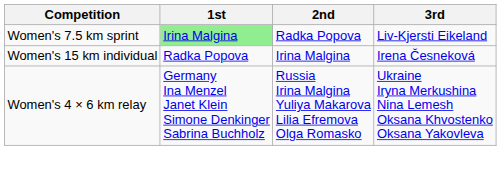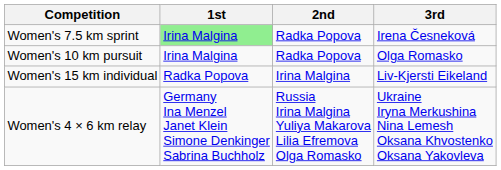 <table class="wikitable">
 <tr>
 <th>Competition</th>
 <th>1st</th>
 <th>2nd</th>
 <th>3rd</th>
 </tr>
 <tr>
 <td>Women's 7.5 km sprint</td>
 <td style="background: lightgreen;"> <a href='#'>Irina Malgina</a></td>
 <td> <a href='#'>Radka Popova</a></td>
-<td> <a href='#'>Liv-Kjersti Eikeland</a></td>
+<td> <a href='#'>Irena Česneková</a></td>
+</tr>
+<tr>
+<td>Women's 10 km pursuit</td>
+<td> <a href='#'>Irina Malgina</a></td>
+<td> <a href='#'>Radka Popova</a></td>
+<td> <a href='#'>Olga Romasko</a></td>
 </tr>
 <tr>
 <td>Women's 15 km individual</td>
 <td> <a href='#'>Radka Popova</a></td>
 <td> <a href='#'>Irina Malgina</a></td>
-<td> <a href='#'>Irena Česneková</a></td>
+<td> <a href='#'>Liv-Kjersti Eikeland</a></td>
 </tr>
 <tr>
 <td>Women's 4 × 6 km relay</td>
 <td> <a href='#'>Germany</a><br><a href='#'>Ina Menzel</a><br><a href='#'>Janet Klein</a><br><a href='#'>Simone Denkinger</a><br><a href='#'>Sabrina Buchholz</a></td>
 <td> <a href='#'>Russia</a><br><a href='#'>Irina Malgina</a><br><a href='#'>Yuliya Makarova</a><br><a href='#'>Lilia Efremova</a><br><a href='#'>Olga Romasko</a></td>
 <td> <a href='#'>Ukraine</a><br><a href='#'>Iryna Merkushina</a><br><a href='#'>Nina Lemesh</a><br><a href='#'>Oksana Khvostenko</a><br><a href='#'>Oksana Yakovleva</a></td>
 </tr>
 </table>
